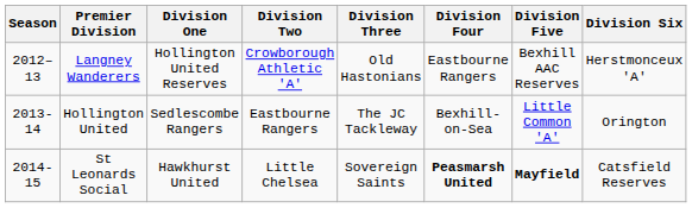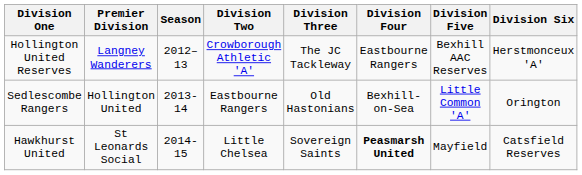 <table class="wikitable" style="text-align: center;">
 <tr>
+<th>Division One</th>
+<th>Premier Division</th>
 <th>Season</th>
-<th>Premier Division</th>
-<th>Division One</th>
 <th>Division Two</th>
 <th>Division Three</th>
 <th>Division Four</th>
 <th>Division Five</th>
 <th>Division Six</th>
 </tr>
 <tr>
+<td>Hollington United Reserves</td>
+<td><a href='#'>Langney Wanderers</a></td>
 <td>2012–13</td>
-<td><a href='#'>Langney Wanderers</a></td>
-<td>Hollington United Reserves</td>
 <td><a href='#'>Crowborough Athletic 'A'</a></td>
-<td>Old Hastonians</td>
+<td>The JC Tackleway</td>
 <td>Eastbourne Rangers</td>
 <td>Bexhill AAC Reserves</td>
 <td>Herstmonceux 'A'</td>
 </tr>
 <tr>
+<td>Sedlescombe Rangers</td>
+<td>Hollington United</td>
 <td>2013-14</td>
-<td>Hollington United</td>
-<td>Sedlescombe Rangers</td>
 <td>Eastbourne Rangers</td>
-<td>The JC Tackleway</td>
+<td>Old Hastonians</td>
 <td>Bexhill-on-Sea</td>
 <td><a href='#'>Little Common 'A'</a></td>
 <td>Orington</td>
 </tr>
 <tr>
+<td>Hawkhurst United</td>
+<td>St Leonards Social</td>
 <td>2014-15</td>
-<td>St Leonards Social</td>
-<td>Hawkhurst United</td>
 <td>Little Chelsea</td>
 <td>Sovereign Saints</td>
 <td><strong>Peasmarsh United</strong></td>
-<td><strong>Mayfield</strong></td>
+<td>Mayfield</td>
 <td>Catsfield Reserves</td>
 </tr>
 </table>
